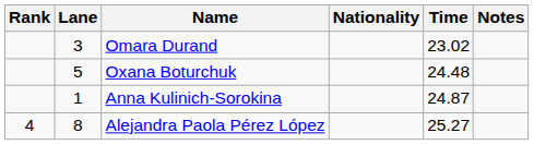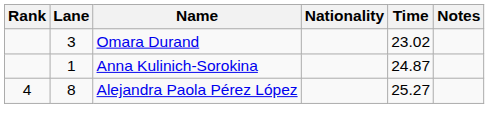 <table class="wikitable sortable" style="text-align:center">
 <tr>
 <th>Rank</th>
 <th>Lane</th>
 <th>Name</th>
 <th>Nationality</th>
 <th>Time</th>
 <th>Notes</th>
 </tr>
 <tr>
 <td></td>
 <td>3</td>
 <td align="left"><a href='#'>Omara Durand</a></td>
 <td align="left"></td>
 <td>23.02</td>
 <td><strong></strong></td>
 </tr>
 <tr>
 <td></td>
-<td>5</td>
-<td align="left"><a href='#'>Oxana Boturchuk</a></td>
-<td align="left"></td>
-<td>24.48</td>
-<td></td>
-</tr>
-<tr>
-<td></td>
 <td>1</td>
 <td align="left"><a href='#'>Anna Kulinich-Sorokina</a></td>
 <td align="left"></td>
 <td>24.87</td>
 <td></td>
 </tr>
 <tr>
 <td>4</td>
 <td>8</td>
 <td align="left"><a href='#'>Alejandra Paola Pérez López</a></td>
 <td align="left"></td>
 <td>25.27</td>
 <td></td>
 </tr>
 </table>
